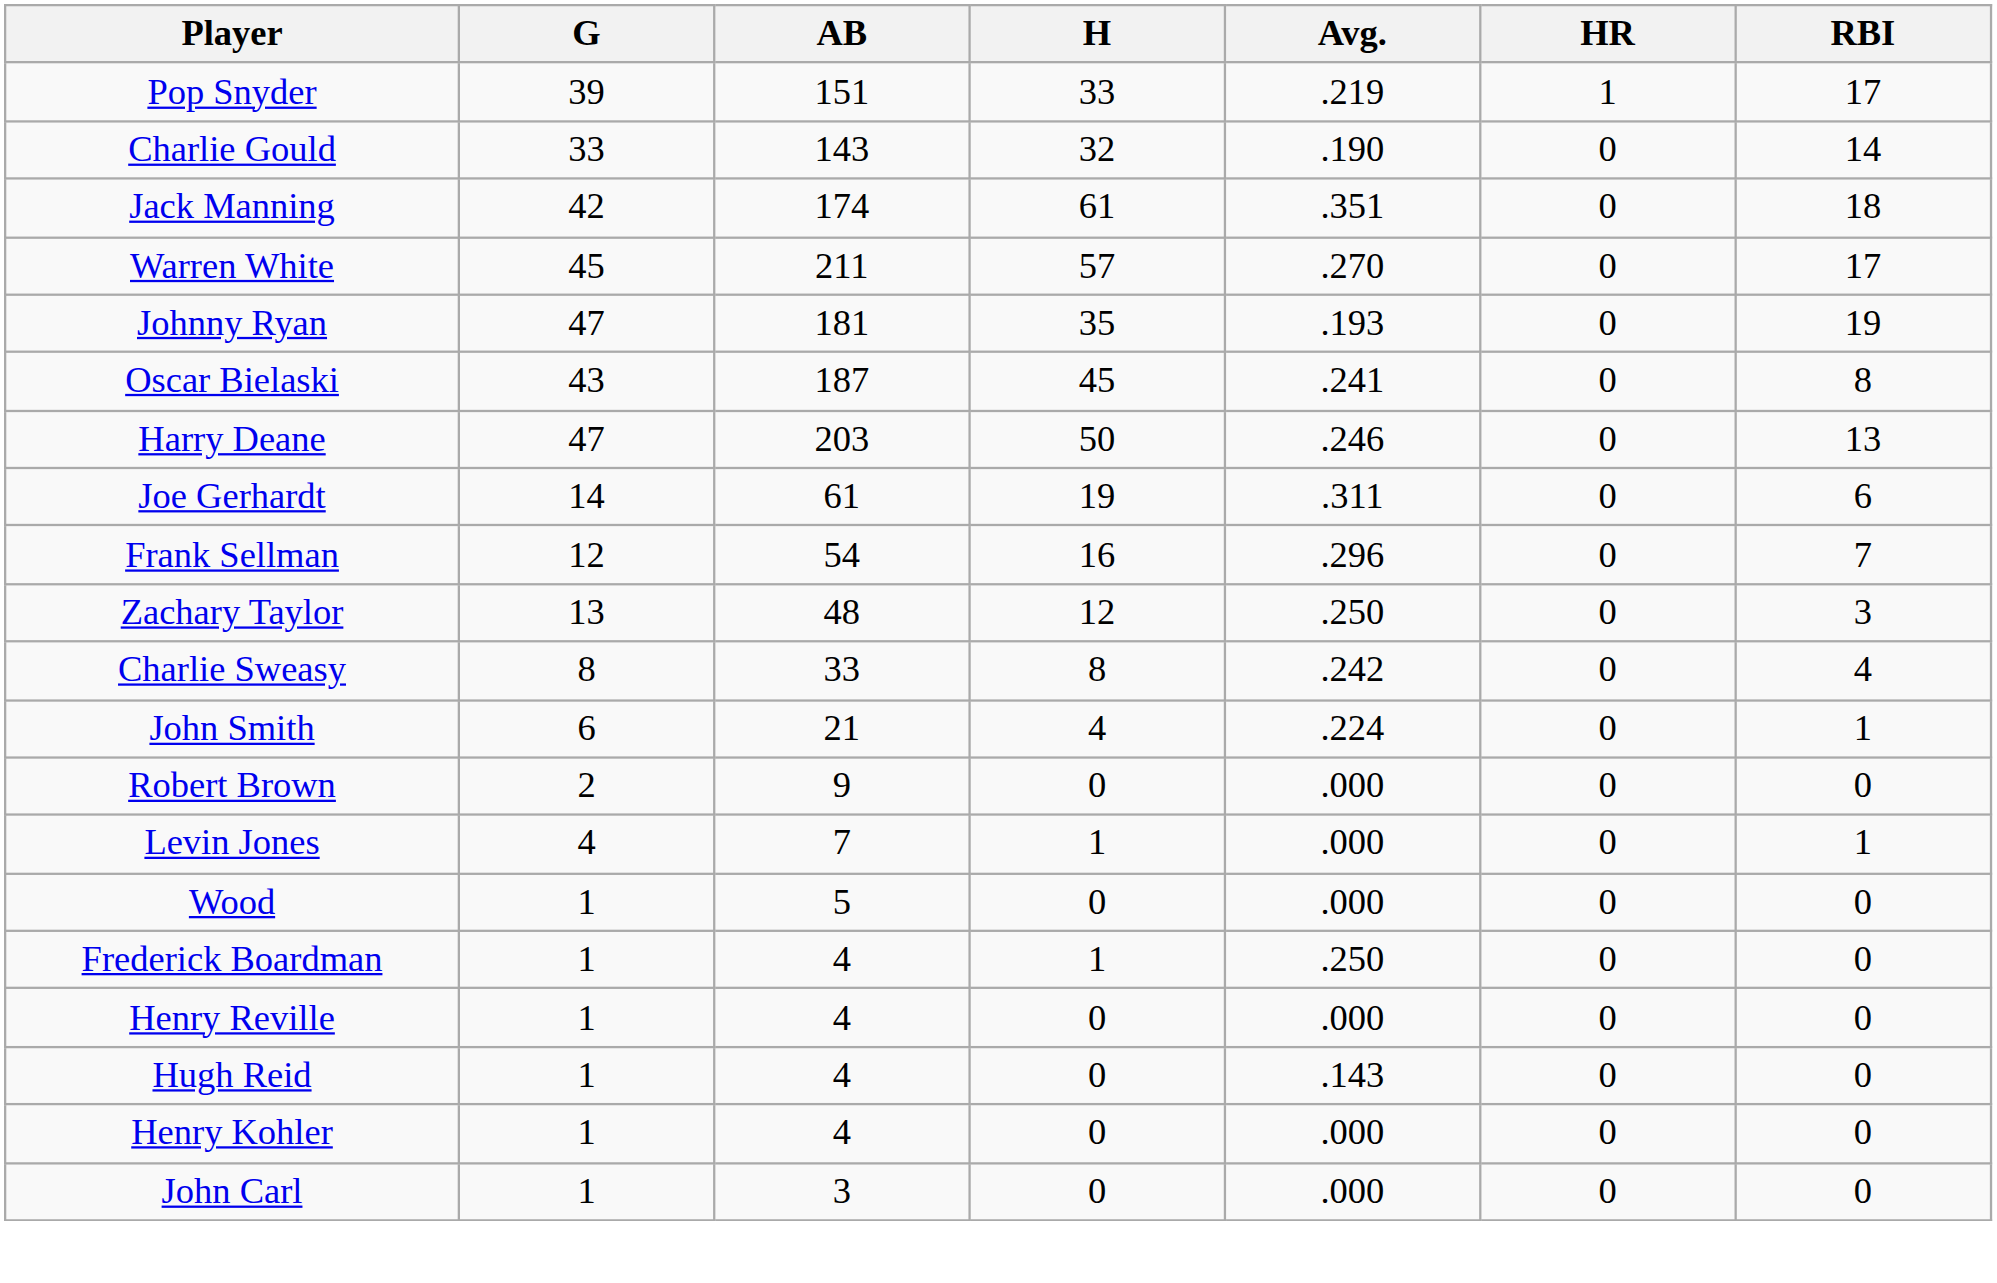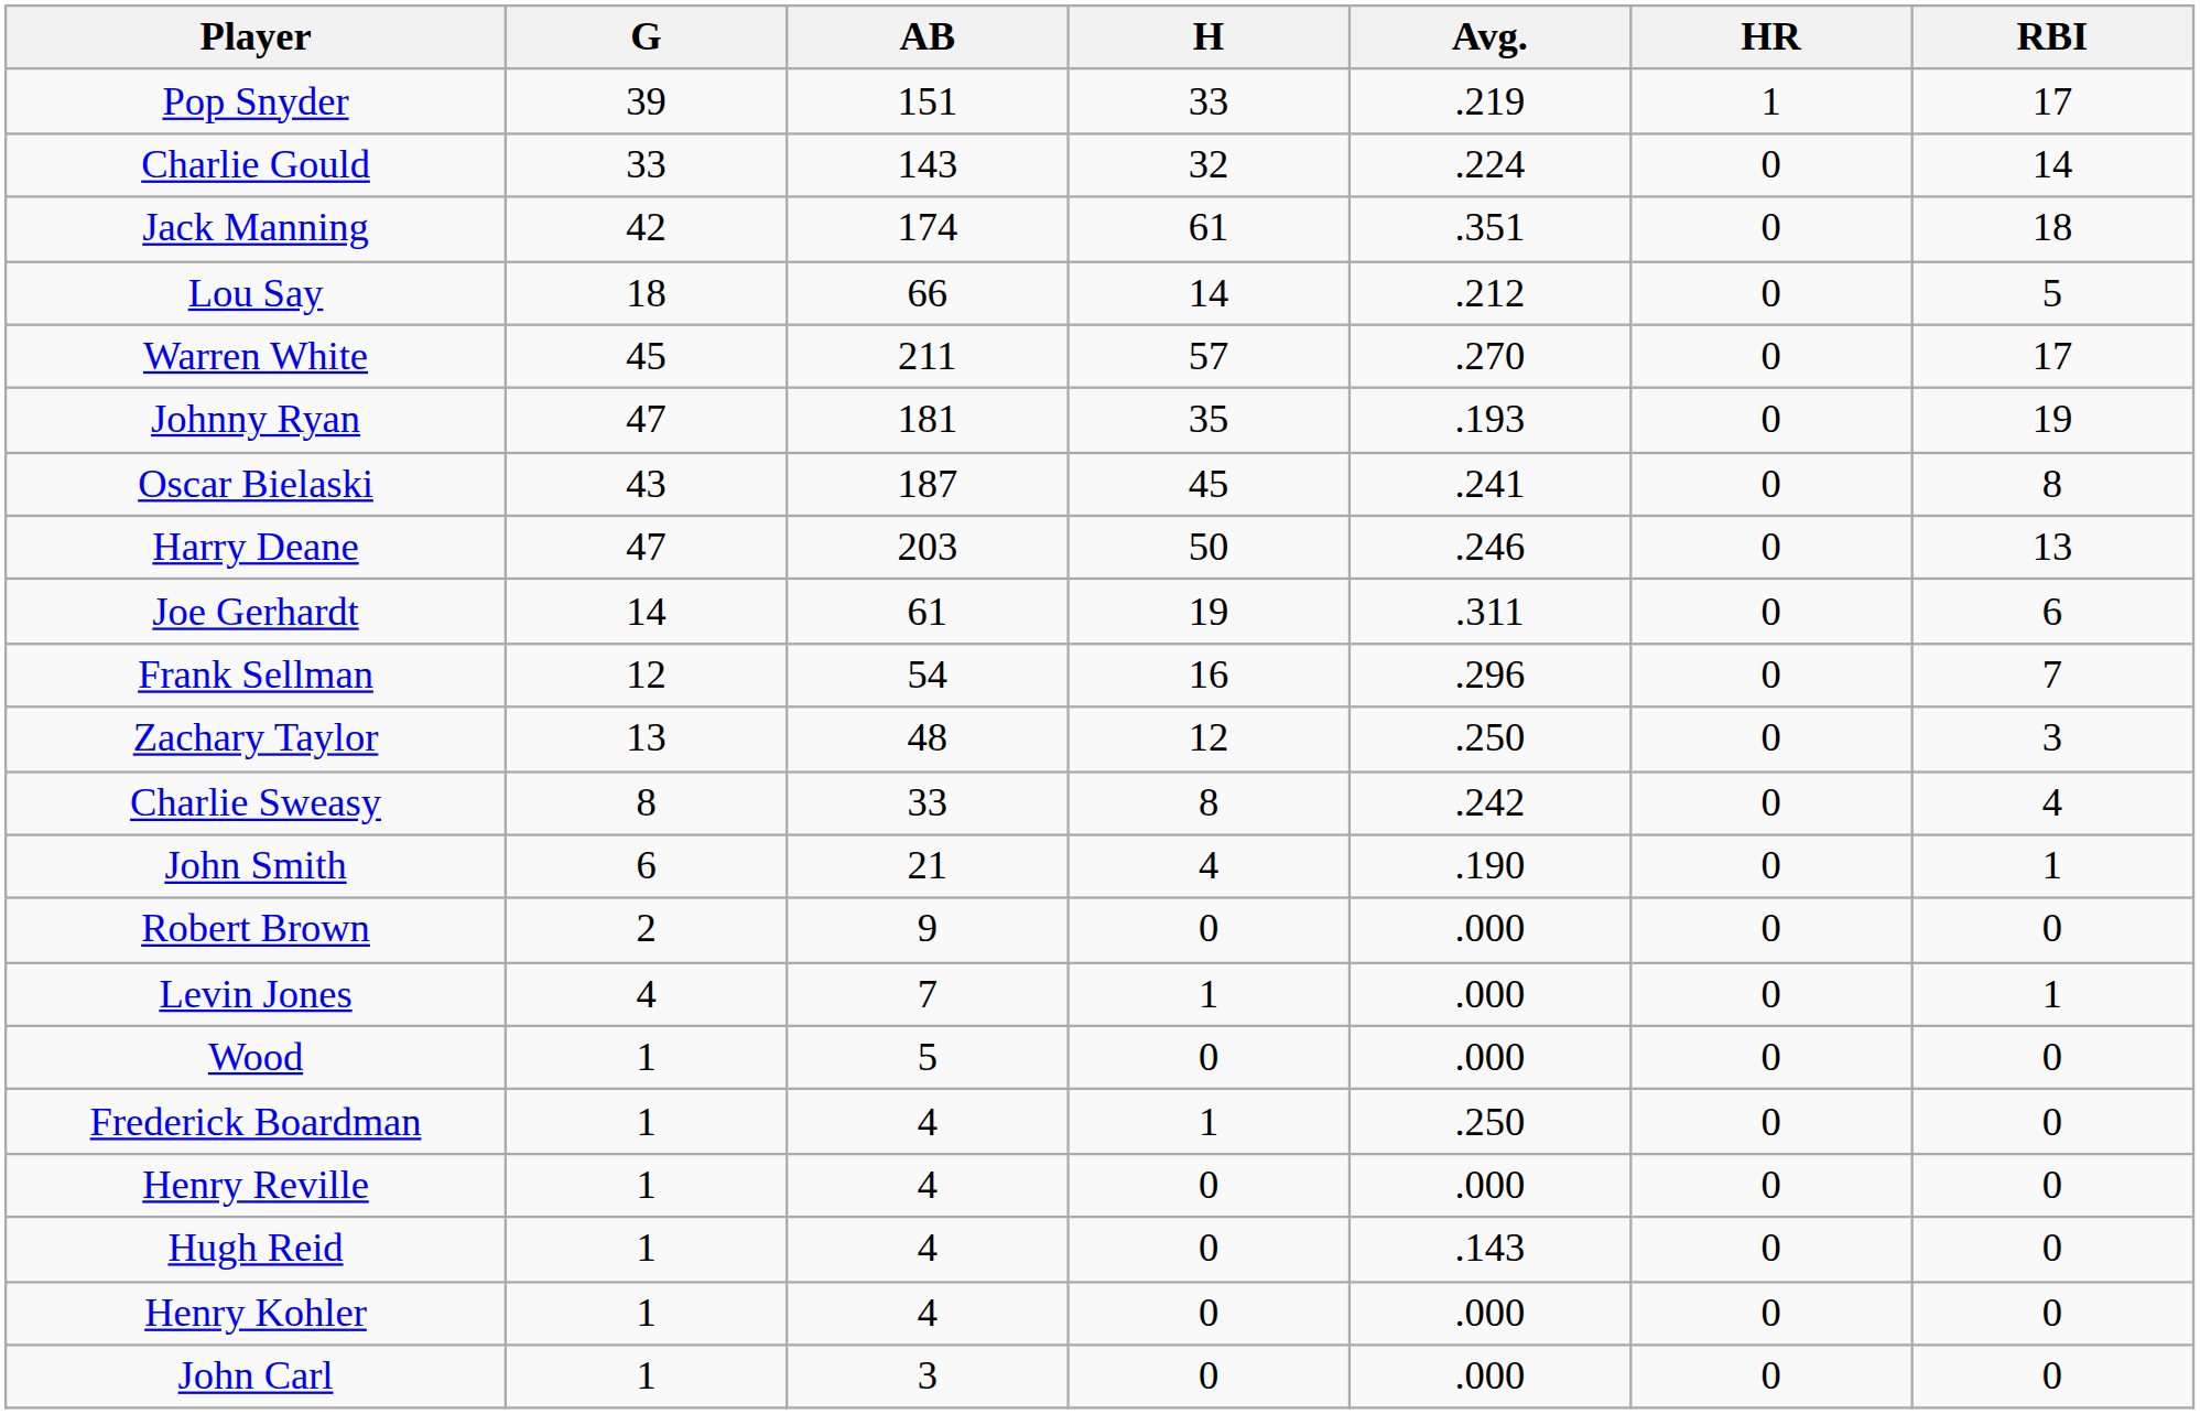 <table class="wikitable sortable">
 <tr>
 <th bgcolor="#DDDDFF" width="16%">Player</th>
 <th bgcolor="#DDDDFF" width="9%">G</th>
 <th bgcolor="#DDDDFF" width="9%">AB</th>
 <th bgcolor="#DDDDFF" width="9%">H</th>
 <th bgcolor="#DDDDFF" width="9%">Avg.</th>
 <th bgcolor="#DDDDFF" width="9%">HR</th>
 <th bgcolor="#DDDDFF" width="9%">RBI</th>
 </tr>
 <tr align=center>
 <td><a href='#'>Pop Snyder</a></td>
 <td>39</td>
 <td>151</td>
 <td>33</td>
 <td>.219</td>
 <td>1</td>
 <td>17</td>
 </tr>
 <tr align=center>
 <td><a href='#'>Charlie Gould</a></td>
 <td>33</td>
 <td>143</td>
 <td>32</td>
-<td>.190</td>
+<td>.224</td>
 <td>0</td>
 <td>14</td>
 </tr>
 <tr align=center>
 <td><a href='#'>Jack Manning</a></td>
 <td>42</td>
 <td>174</td>
 <td>61</td>
 <td>.351</td>
 <td>0</td>
 <td>18</td>
+</tr>
+<tr align=center>
+<td><a href='#'>Lou Say</a></td>
+<td>18</td>
+<td>66</td>
+<td>14</td>
+<td>.212</td>
+<td>0</td>
+<td>5</td>
 </tr>
 <tr align=center>
 <td><a href='#'>Warren White</a></td>
 <td>45</td>
 <td>211</td>
 <td>57</td>
 <td>.270</td>
 <td>0</td>
 <td>17</td>
 </tr>
 <tr align=center>
 <td><a href='#'>Johnny Ryan</a></td>
 <td>47</td>
 <td>181</td>
 <td>35</td>
 <td>.193</td>
 <td>0</td>
 <td>19</td>
 </tr>
 <tr align=center>
 <td><a href='#'>Oscar Bielaski</a></td>
 <td>43</td>
 <td>187</td>
 <td>45</td>
 <td>.241</td>
 <td>0</td>
 <td>8</td>
 </tr>
 <tr align=center>
 <td><a href='#'>Harry Deane</a></td>
 <td>47</td>
 <td>203</td>
 <td>50</td>
 <td>.246</td>
 <td>0</td>
 <td>13</td>
 </tr>
 <tr align=center>
 <td><a href='#'>Joe Gerhardt</a></td>
 <td>14</td>
 <td>61</td>
 <td>19</td>
 <td>.311</td>
 <td>0</td>
 <td>6</td>
 </tr>
 <tr align=center>
 <td><a href='#'>Frank Sellman</a></td>
 <td>12</td>
 <td>54</td>
 <td>16</td>
 <td>.296</td>
 <td>0</td>
 <td>7</td>
 </tr>
 <tr align=center>
 <td><a href='#'>Zachary Taylor</a></td>
 <td>13</td>
 <td>48</td>
 <td>12</td>
 <td>.250</td>
 <td>0</td>
 <td>3</td>
 </tr>
 <tr align=center>
 <td><a href='#'>Charlie Sweasy</a></td>
 <td>8</td>
 <td>33</td>
 <td>8</td>
 <td>.242</td>
 <td>0</td>
 <td>4</td>
 </tr>
 <tr align=center>
 <td><a href='#'>John Smith</a></td>
 <td>6</td>
 <td>21</td>
 <td>4</td>
-<td>.224</td>
+<td>.190</td>
 <td>0</td>
 <td>1</td>
 </tr>
 <tr align=center>
 <td><a href='#'>Robert Brown</a></td>
 <td>2</td>
 <td>9</td>
 <td>0</td>
 <td>.000</td>
 <td>0</td>
 <td>0</td>
 </tr>
 <tr align=center>
 <td><a href='#'>Levin Jones</a></td>
 <td>4</td>
 <td>7</td>
 <td>1</td>
 <td>.000</td>
 <td>0</td>
 <td>1</td>
 </tr>
 <tr align=center>
 <td><a href='#'>Wood</a></td>
 <td>1</td>
 <td>5</td>
 <td>0</td>
 <td>.000</td>
 <td>0</td>
 <td>0</td>
 </tr>
 <tr align=center>
 <td><a href='#'>Frederick Boardman</a></td>
 <td>1</td>
 <td>4</td>
 <td>1</td>
 <td>.250</td>
 <td>0</td>
 <td>0</td>
 </tr>
 <tr align=center>
 <td><a href='#'>Henry Reville</a></td>
 <td>1</td>
 <td>4</td>
 <td>0</td>
 <td>.000</td>
 <td>0</td>
 <td>0</td>
 </tr>
 <tr align=center>
 <td><a href='#'>Hugh Reid</a></td>
 <td>1</td>
 <td>4</td>
 <td>0</td>
 <td>.143</td>
 <td>0</td>
 <td>0</td>
 </tr>
 <tr align=center>
 <td><a href='#'>Henry Kohler</a></td>
 <td>1</td>
 <td>4</td>
 <td>0</td>
 <td>.000</td>
 <td>0</td>
 <td>0</td>
 </tr>
 <tr align=center>
 <td><a href='#'>John Carl</a></td>
 <td>1</td>
 <td>3</td>
 <td>0</td>
 <td>.000</td>
 <td>0</td>
 <td>0</td>
 </tr>
 </table>
